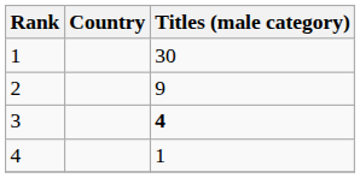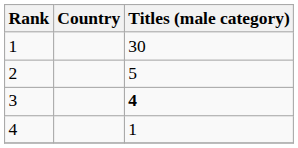 <table class="wikitable sortable">
 <tr>
 <th>Rank</th>
 <th>Country</th>
 <th>Titles (male category)</th>
 </tr>
 <tr>
 <td>1</td>
 <td></td>
 <td>30</td>
 </tr>
 <tr>
 <td>2</td>
 <td></td>
-<td>9</td>
+<td>5</td>
 </tr>
 <tr>
 <td>3</td>
 <td></td>
 <td><strong>4</strong></td>
 </tr>
 <tr>
 <td>4</td>
 <td></td>
 <td>1</td>
 </tr>
 <tr>
 </tr>
 </table>
